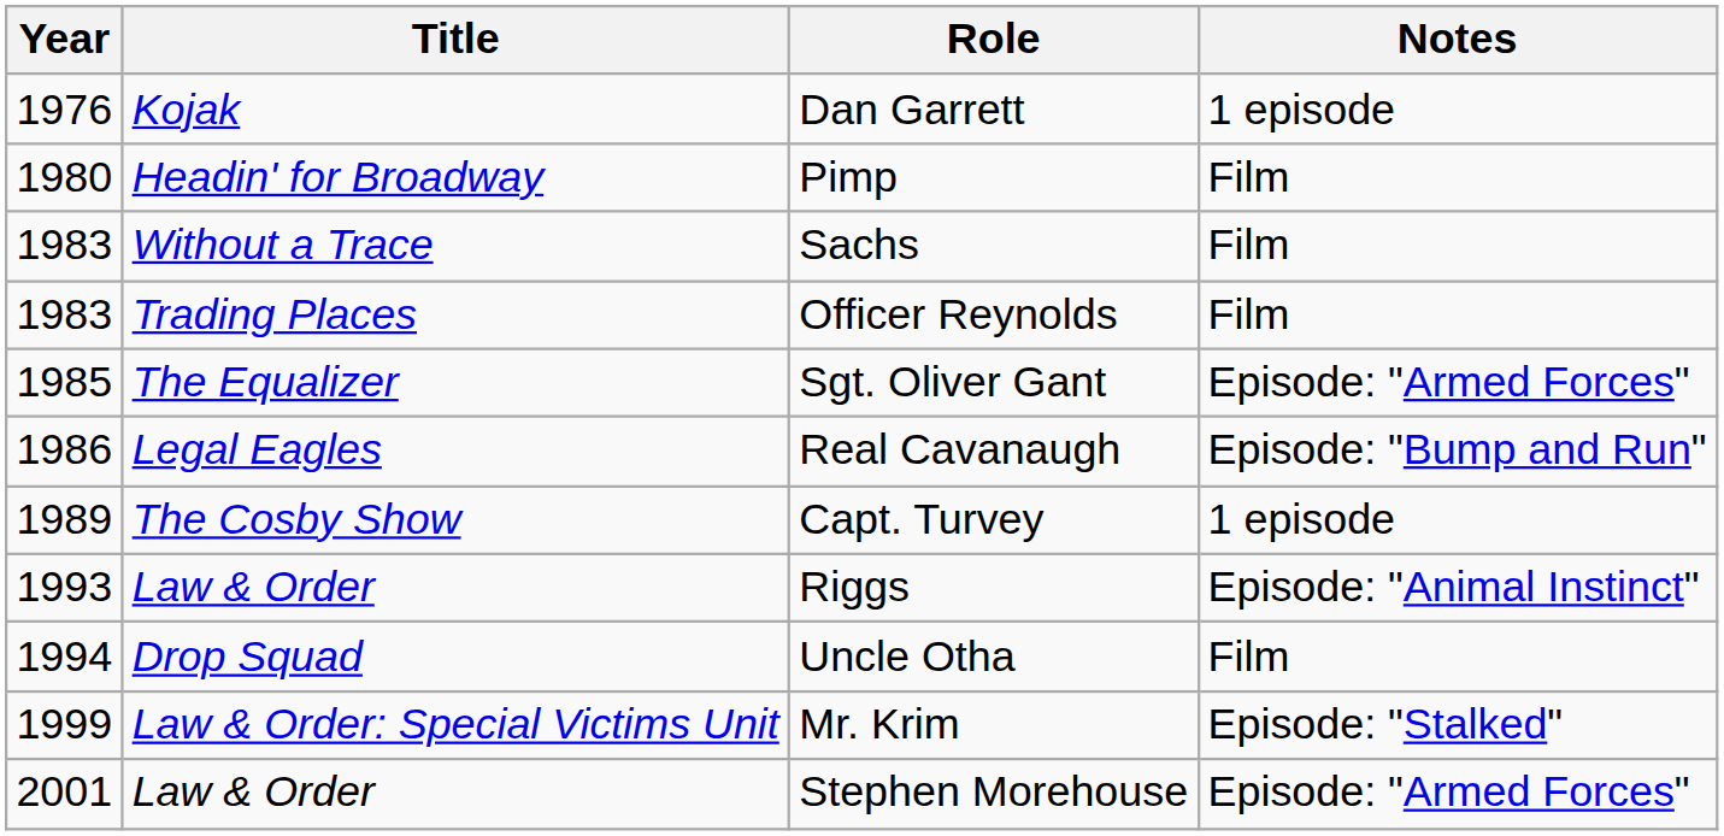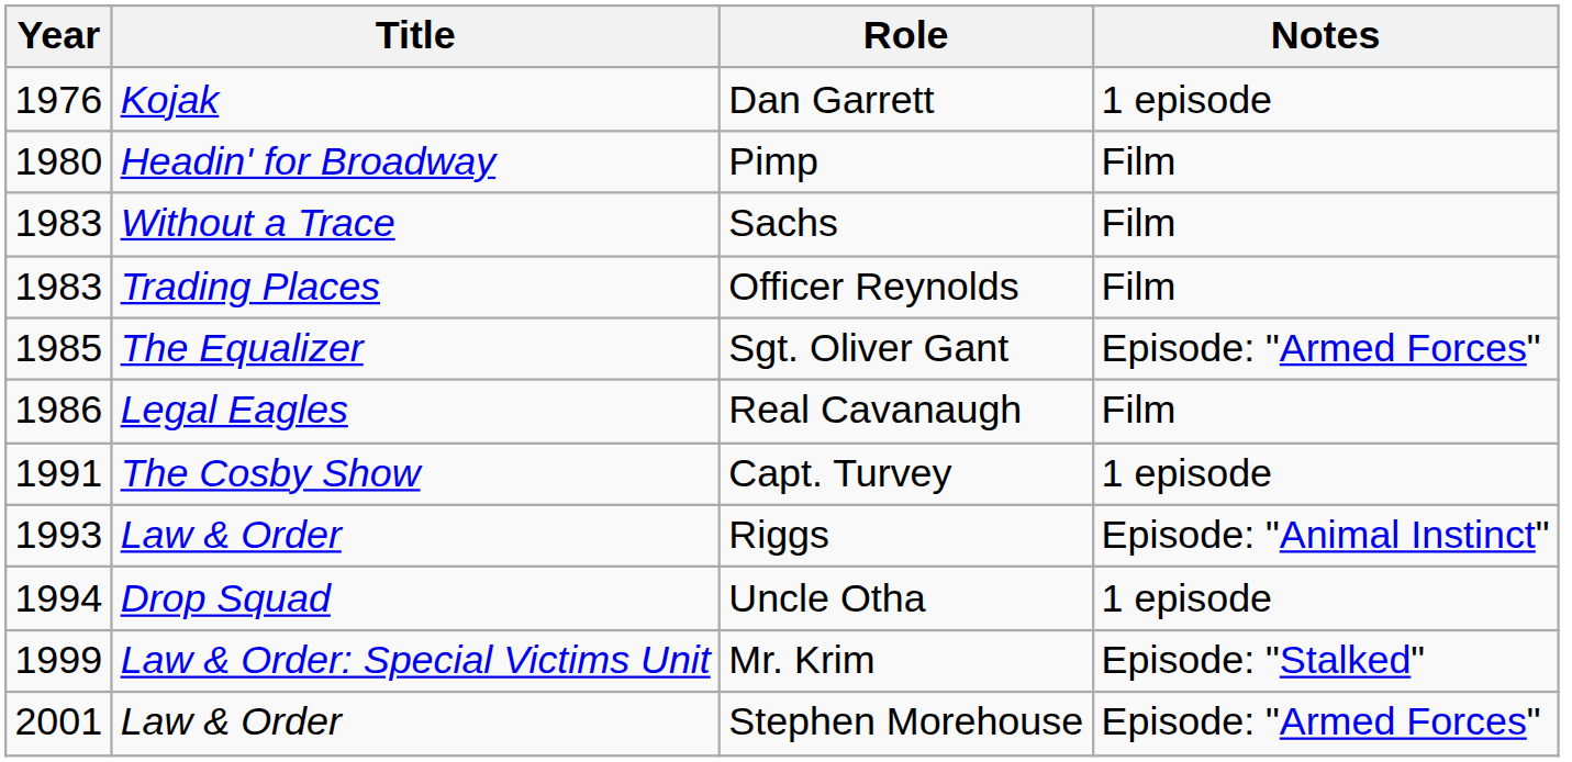 <table class="wikitable sortable">
 <tr>
 <th>Year</th>
 <th>Title</th>
 <th>Role</th>
 <th>Notes</th>
 </tr>
 <tr>
 <td>1976</td>
 <td><em><a href='#'>Kojak</a></em></td>
 <td>Dan Garrett</td>
 <td>1 episode</td>
 </tr>
 <tr>
 <td>1980</td>
 <td><em><a href='#'>Headin' for Broadway</a></em></td>
 <td>Pimp</td>
 <td>Film</td>
 </tr>
 <tr>
 <td>1983</td>
 <td><em><a href='#'>Without a Trace</a></em></td>
 <td>Sachs</td>
 <td>Film</td>
 </tr>
 <tr>
 <td>1983</td>
 <td><em><a href='#'>Trading Places</a></em></td>
 <td>Officer Reynolds</td>
 <td>Film</td>
 </tr>
 <tr>
 <td>1985</td>
 <td><em><a href='#'>The Equalizer</a></em></td>
 <td>Sgt. Oliver Gant</td>
 <td>Episode: "<a href='#'>Armed Forces</a>"</td>
 </tr>
 <tr>
 <td>1986</td>
 <td><em><a href='#'>Legal Eagles</a></em></td>
 <td>Real Cavanaugh</td>
-<td>Episode: "<a href='#'>Bump and Run</a>"</td>
+<td>Film</td>
 </tr>
 <tr>
-<td>1989</td>
+<td>1991</td>
 <td><em><a href='#'>The Cosby Show</a></em></td>
 <td>Capt. Turvey</td>
 <td>1 episode</td>
 </tr>
 <tr>
 <td>1993</td>
 <td><em><a href='#'>Law & Order</a></em></td>
 <td>Riggs</td>
 <td>Episode: "<a href='#'>Animal Instinct</a>"</td>
 </tr>
 <tr>
 <td>1994</td>
 <td><em><a href='#'>Drop Squad</a></em></td>
 <td>Uncle Otha</td>
-<td>Film</td>
+<td>1 episode</td>
 </tr>
 <tr>
 <td>1999</td>
 <td><em><a href='#'>Law & Order: Special Victims Unit</a></em></td>
 <td>Mr. Krim</td>
 <td>Episode: "<a href='#'>Stalked</a>"</td>
 </tr>
 <tr>
 <td>2001</td>
 <td><em>Law & Order</em></td>
 <td>Stephen Morehouse</td>
 <td>Episode: "<a href='#'>Armed Forces</a>"</td>
 </tr>
 </table>
